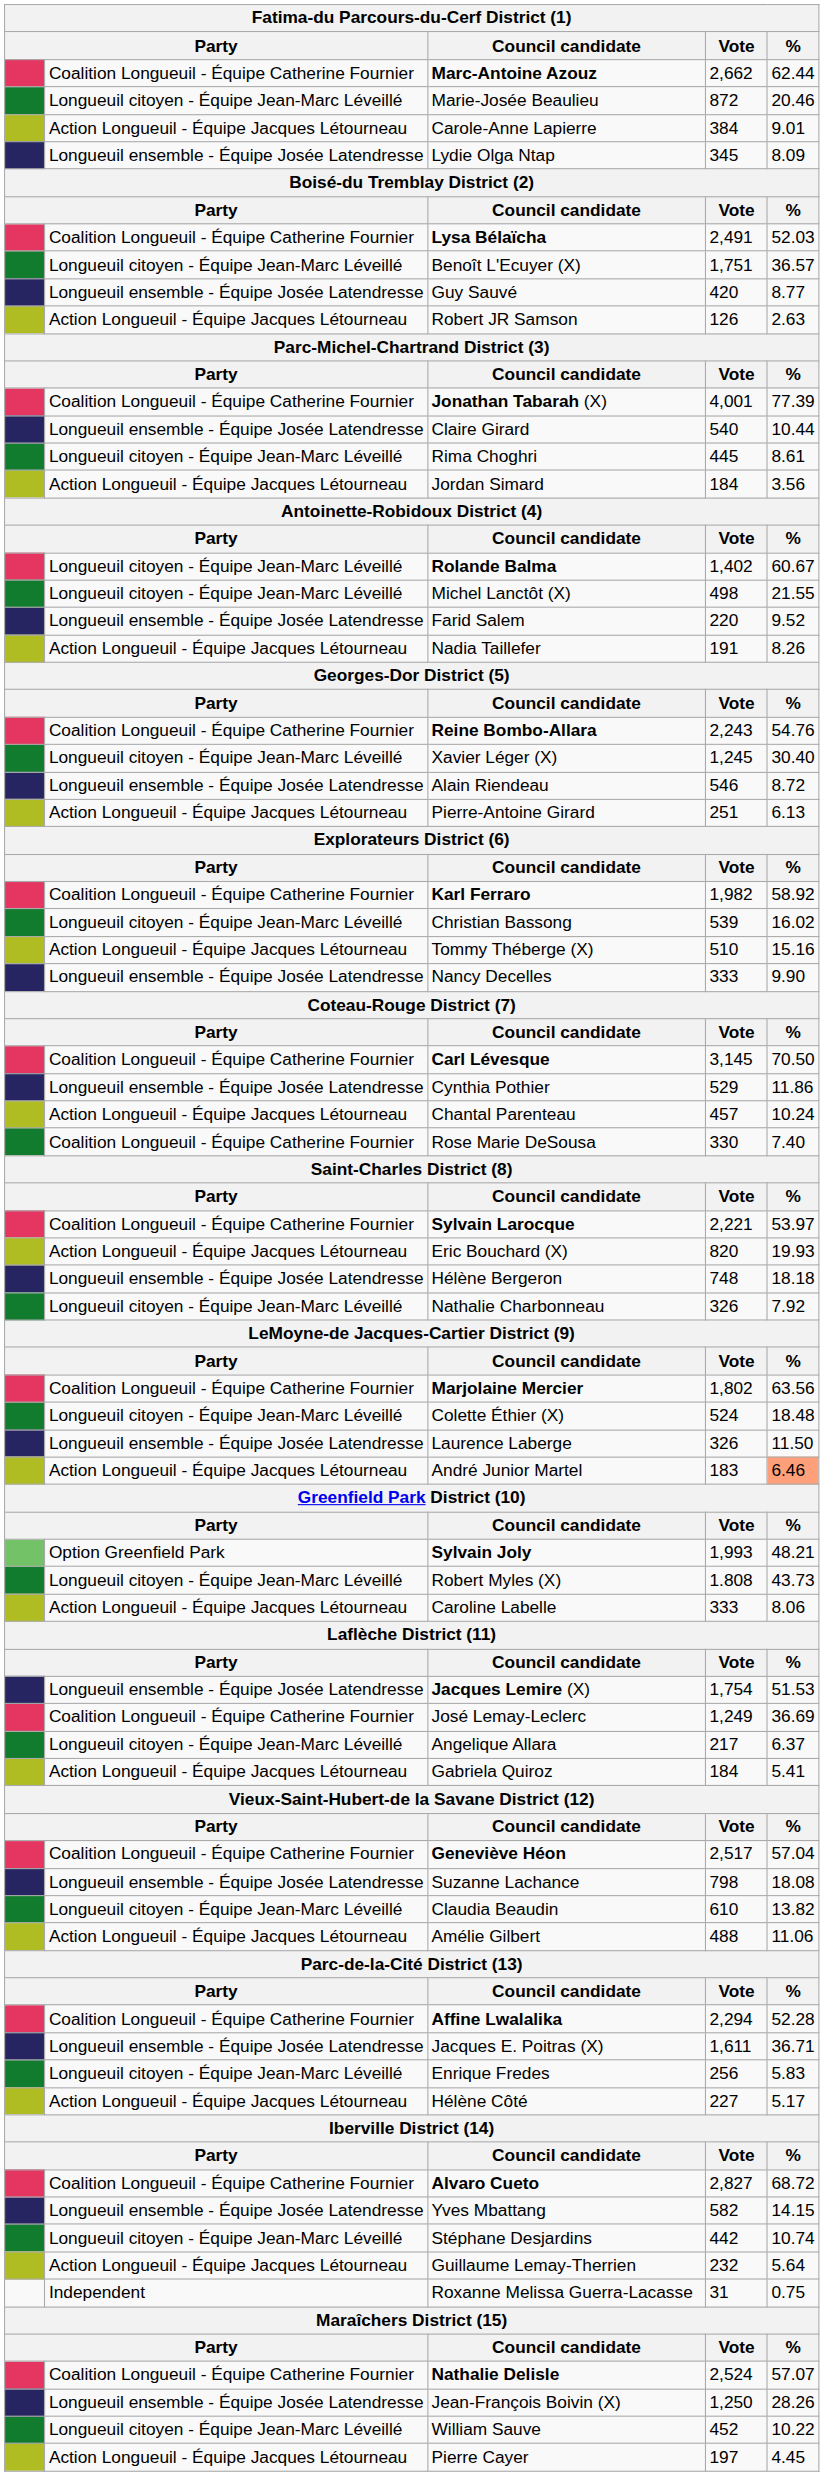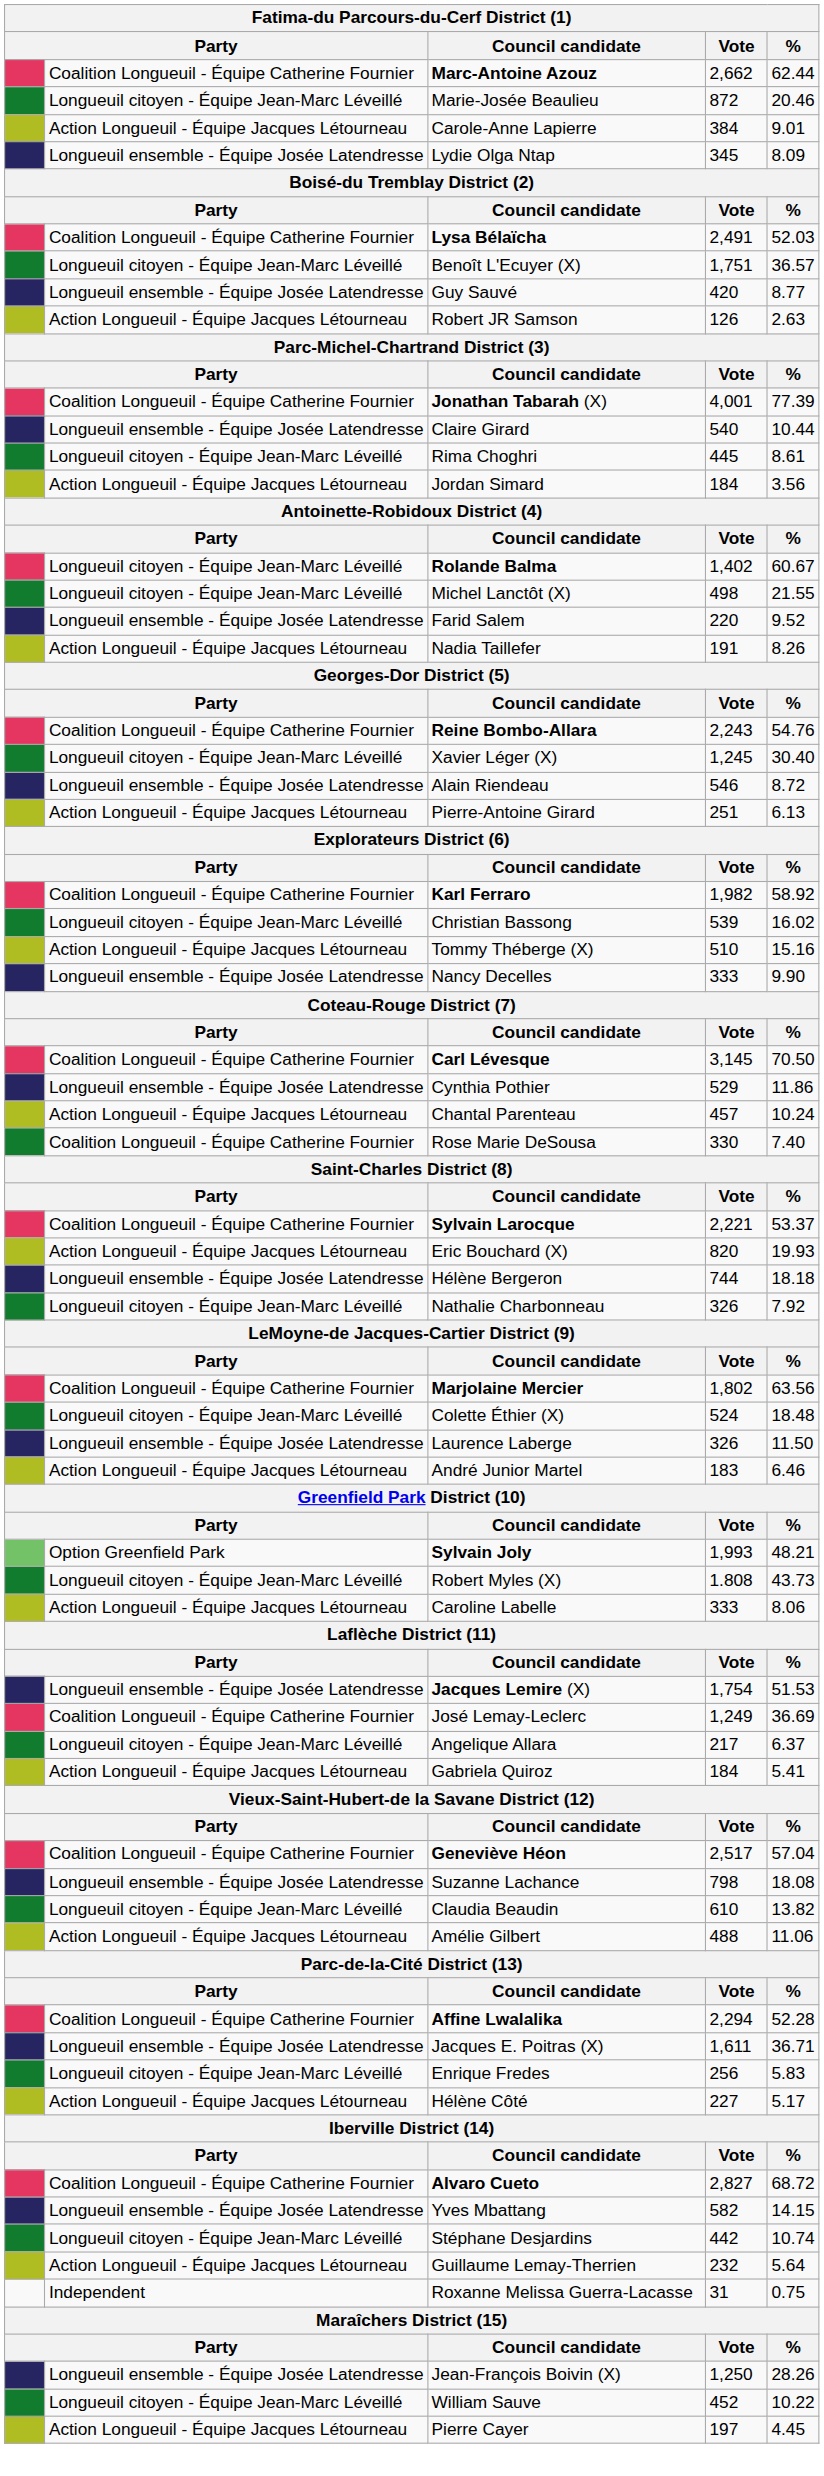 <table class="wikitable">
 <tr>
 <th colspan="5">Fatima-du Parcours-du-Cerf District (1)</th>
 </tr>
 <tr>
 <th bgcolor="#DDDDFF" width="230px" colspan="2">Party</th>
 <th bgcolor="#DDDDFF" width="250px">Council candidate</th>
 <th bgcolor="#DDDDFF" width="50px">Vote</th>
 <th bgcolor="#DDDDFF" width="30px">%</th>
 </tr>
 <tr>
 <td bgcolor=#e53561 width="30px"> </td>
 <td>Coalition Longueuil - Équipe Catherine Fournier</td>
 <td><strong>Marc-Antoine Azouz</strong></td>
 <td>2,662</td>
 <td>62.44</td>
 </tr>
 <tr>
 <td bgcolor=#117C2E width="30px"> </td>
 <td>Longueuil citoyen - Équipe Jean-Marc Léveillé</td>
 <td>Marie-Josée Beaulieu</td>
 <td>872</td>
 <td>20.46</td>
 </tr>
 <tr>
 <td bgcolor=#AFBD22  width="30px"> </td>
 <td>Action Longueuil - Équipe Jacques Létourneau</td>
 <td>Carole-Anne Lapierre</td>
 <td>384</td>
 <td>9.01</td>
 </tr>
 <tr>
 <td bgcolor=#262561 width="30px"> </td>
 <td>Longueuil ensemble - Équipe Josée Latendresse</td>
 <td>Lydie Olga Ntap</td>
 <td>345</td>
 <td>8.09</td>
 </tr>
 <tr>
 <th colspan="5">Boisé-du Tremblay District (2)</th>
 </tr>
 <tr>
 <th bgcolor="#DDDDFF" width="230px" colspan="2">Party</th>
 <th bgcolor="#DDDDFF" width="250px">Council candidate</th>
 <th bgcolor="#DDDDFF" width="50px">Vote</th>
 <th bgcolor="#DDDDFF" width="30px">%</th>
 </tr>
 <tr>
 <td bgcolor=#e53561 width="30px"> </td>
 <td>Coalition Longueuil - Équipe Catherine Fournier</td>
 <td><strong>Lysa Bélaïcha</strong></td>
 <td>2,491</td>
 <td>52.03</td>
 </tr>
 <tr>
 <td bgcolor=#117C2E width="30px"> </td>
 <td>Longueuil citoyen - Équipe Jean-Marc Léveillé</td>
 <td>Benoît L'Ecuyer (X)</td>
 <td>1,751</td>
 <td>36.57</td>
 </tr>
 <tr>
 <td bgcolor=#262561 width="30px"> </td>
 <td>Longueuil ensemble - Équipe Josée Latendresse</td>
 <td>Guy Sauvé</td>
 <td>420</td>
 <td>8.77</td>
 </tr>
 <tr>
 <td bgcolor=#AFBD22  width="30px"> </td>
 <td>Action Longueuil - Équipe Jacques Létourneau</td>
 <td>Robert JR Samson</td>
 <td>126</td>
 <td>2.63</td>
 </tr>
 <tr>
 <th colspan="5">Parc-Michel-Chartrand District (3)</th>
 </tr>
 <tr>
 <th bgcolor="#DDDDFF" width="230px" colspan="2">Party</th>
 <th bgcolor="#DDDDFF" width="250px">Council candidate</th>
 <th bgcolor="#DDDDFF" width="50px">Vote</th>
 <th bgcolor="#DDDDFF" width="30px">%</th>
 </tr>
 <tr>
 <td bgcolor=#e53561 width="30px"> </td>
 <td>Coalition Longueuil - Équipe Catherine Fournier</td>
 <td><strong>Jonathan Tabarah</strong> (X)</td>
 <td>4,001</td>
 <td>77.39</td>
 </tr>
 <tr>
 <td bgcolor=#262561 width="30px"> </td>
 <td>Longueuil ensemble - Équipe Josée Latendresse</td>
 <td>Claire Girard</td>
 <td>540</td>
 <td>10.44</td>
 </tr>
 <tr>
 <td bgcolor=#117C2E width="30px"> </td>
 <td>Longueuil citoyen - Équipe Jean-Marc Léveillé</td>
 <td>Rima Choghri</td>
 <td>445</td>
 <td>8.61</td>
 </tr>
 <tr>
 <td bgcolor=#AFBD22  width="30px"> </td>
 <td>Action Longueuil - Équipe Jacques Létourneau</td>
 <td>Jordan Simard</td>
 <td>184</td>
 <td>3.56</td>
 </tr>
 <tr>
 <th colspan="5">Antoinette-Robidoux District (4)</th>
 </tr>
 <tr>
 <th bgcolor="#DDDDFF" width="230px" colspan="2">Party</th>
 <th bgcolor="#DDDDFF" width="250px">Council candidate</th>
 <th bgcolor="#DDDDFF" width="50px">Vote</th>
 <th bgcolor="#DDDDFF" width="30px">%</th>
 </tr>
 <tr>
 <td bgcolor=#e53561 width="30px"> </td>
 <td>Longueuil citoyen - Équipe Jean-Marc Léveillé</td>
 <td><strong>Rolande Balma</strong></td>
 <td>1,402</td>
 <td>60.67</td>
 </tr>
 <tr>
 <td bgcolor=#117C2E width="30px"> </td>
 <td>Longueuil citoyen - Équipe Jean-Marc Léveillé</td>
 <td>Michel Lanctôt (X)</td>
 <td>498</td>
 <td>21.55</td>
 </tr>
 <tr>
 <td bgcolor=#262561 width="30px"> </td>
 <td>Longueuil ensemble - Équipe Josée Latendresse</td>
 <td>Farid Salem</td>
 <td>220</td>
 <td>9.52</td>
 </tr>
 <tr>
 <td bgcolor=#AFBD22  width="30px"> </td>
 <td>Action Longueuil - Équipe Jacques Létourneau</td>
 <td>Nadia Taillefer</td>
 <td>191</td>
 <td>8.26</td>
 </tr>
 <tr>
 <th colspan="5">Georges-Dor District (5)</th>
 </tr>
 <tr>
 <th bgcolor="#DDDDFF" width="230px" colspan="2">Party</th>
 <th bgcolor="#DDDDFF" width="250px">Council candidate</th>
 <th bgcolor="#DDDDFF" width="50px">Vote</th>
 <th bgcolor="#DDDDFF" width="30px">%</th>
 </tr>
 <tr>
 <td bgcolor=#e53561 width="30px"> </td>
 <td>Coalition Longueuil - Équipe Catherine Fournier</td>
 <td><strong>Reine Bombo-Allara</strong></td>
 <td>2,243</td>
 <td>54.76</td>
 </tr>
 <tr>
 <td bgcolor=#117C2E width="30px"> </td>
 <td>Longueuil citoyen - Équipe Jean-Marc Léveillé</td>
 <td>Xavier Léger (X)</td>
 <td>1,245</td>
 <td>30.40</td>
 </tr>
 <tr>
 <td bgcolor=#262561 width="30px"> </td>
 <td>Longueuil ensemble - Équipe Josée Latendresse</td>
 <td>Alain Riendeau</td>
 <td>546</td>
 <td>8.72</td>
 </tr>
 <tr>
 <td bgcolor=#AFBD22  width="30px"> </td>
 <td>Action Longueuil - Équipe Jacques Létourneau</td>
 <td>Pierre-Antoine Girard</td>
 <td>251</td>
 <td>6.13</td>
 </tr>
 <tr>
 <th colspan="5">Explorateurs District (6)</th>
 </tr>
 <tr>
 <th bgcolor="#DDDDFF" width="230px" colspan="2">Party</th>
 <th bgcolor="#DDDDFF" width="250px">Council candidate</th>
 <th bgcolor="#DDDDFF" width="50px">Vote</th>
 <th bgcolor="#DDDDFF" width="30px">%</th>
 </tr>
 <tr>
 <td bgcolor=#e53561 width="30px"> </td>
 <td>Coalition Longueuil - Équipe Catherine Fournier</td>
 <td><strong>Karl Ferraro</strong></td>
 <td>1,982</td>
 <td>58.92</td>
 </tr>
 <tr>
 <td bgcolor=#117C2E width="30px"> </td>
 <td>Longueuil citoyen - Équipe Jean-Marc Léveillé</td>
 <td>Christian Bassong</td>
 <td>539</td>
 <td>16.02</td>
 </tr>
 <tr>
 <td bgcolor=#AFBD22  width="30px"> </td>
 <td>Action Longueuil - Équipe Jacques Létourneau</td>
 <td>Tommy Théberge (X)</td>
 <td>510</td>
 <td>15.16</td>
 </tr>
 <tr>
 <td bgcolor=#262561 width="30px"> </td>
 <td>Longueuil ensemble - Équipe Josée Latendresse</td>
 <td>Nancy Decelles</td>
 <td>333</td>
 <td>9.90</td>
 </tr>
 <tr>
 <th colspan="5">Coteau-Rouge District (7)</th>
 </tr>
 <tr>
 <th bgcolor="#DDDDFF" width="230px" colspan="2">Party</th>
 <th bgcolor="#DDDDFF" width="250px">Council candidate</th>
 <th bgcolor="#DDDDFF" width="50px">Vote</th>
 <th bgcolor="#DDDDFF" width="30px">%</th>
 </tr>
 <tr>
 <td bgcolor=#e53561 width="30px"> </td>
 <td>Coalition Longueuil - Équipe Catherine Fournier</td>
 <td><strong>Carl Lévesque</strong></td>
 <td>3,145</td>
 <td>70.50</td>
 </tr>
 <tr>
 <td bgcolor=#262561 width="30px"> </td>
 <td>Longueuil ensemble - Équipe Josée Latendresse</td>
 <td>Cynthia Pothier</td>
 <td>529</td>
 <td>11.86</td>
 </tr>
 <tr>
 <td bgcolor=#AFBD22  width="30px"> </td>
 <td>Action Longueuil - Équipe Jacques Létourneau</td>
 <td>Chantal Parenteau</td>
 <td>457</td>
 <td>10.24</td>
 </tr>
 <tr>
 <td bgcolor=#117C2E width="30px"> </td>
 <td>Coalition Longueuil - Équipe Catherine Fournier</td>
 <td>Rose Marie DeSousa</td>
 <td>330</td>
 <td>7.40</td>
 </tr>
 <tr>
 <th colspan="5">Saint-Charles District (8)</th>
 </tr>
 <tr>
 <th bgcolor="#DDDDFF" width="230px" colspan="2">Party</th>
 <th bgcolor="#DDDDFF" width="250px">Council candidate</th>
 <th bgcolor="#DDDDFF" width="50px">Vote</th>
 <th bgcolor="#DDDDFF" width="30px">%</th>
 </tr>
 <tr>
 <td bgcolor=#e53561 width="30px"> </td>
 <td>Coalition Longueuil - Équipe Catherine Fournier</td>
 <td><strong>Sylvain Larocque</strong></td>
 <td>2,221</td>
-<td>53.97</td>
+<td>53.37</td>
 </tr>
 <tr>
 <td bgcolor=#AFBD22  width="30px"> </td>
 <td>Action Longueuil - Équipe Jacques Létourneau</td>
 <td>Eric Bouchard (X)</td>
 <td>820</td>
 <td>19.93</td>
 </tr>
 <tr>
 <td bgcolor=#262561 width="30px"> </td>
 <td>Longueuil ensemble - Équipe Josée Latendresse</td>
 <td>Hélène Bergeron</td>
-<td>748</td>
+<td>744</td>
 <td>18.18</td>
 </tr>
 <tr>
 <td bgcolor=#117C2E width="30px"> </td>
 <td>Longueuil citoyen - Équipe Jean-Marc Léveillé</td>
 <td>Nathalie Charbonneau</td>
 <td>326</td>
 <td>7.92</td>
 </tr>
 <tr>
 <th colspan="5">LeMoyne-de Jacques-Cartier District (9)</th>
 </tr>
 <tr>
 <th bgcolor="#DDDDFF" width="230px" colspan="2">Party</th>
 <th bgcolor="#DDDDFF" width="250px">Council candidate</th>
 <th bgcolor="#DDDDFF" width="50px">Vote</th>
 <th bgcolor="#DDDDFF" width="30px">%</th>
 </tr>
 <tr>
 <td bgcolor=#e53561 width="30px"> </td>
 <td>Coalition Longueuil - Équipe Catherine Fournier</td>
 <td><strong>Marjolaine Mercier</strong></td>
 <td>1,802</td>
 <td>63.56</td>
 </tr>
 <tr>
 <td bgcolor=#117C2E width="30px"> </td>
 <td>Longueuil citoyen - Équipe Jean-Marc Léveillé</td>
 <td>Colette Éthier (X)</td>
 <td>524</td>
 <td>18.48</td>
 </tr>
 <tr>
 <td bgcolor=#262561 width="30px"> </td>
 <td>Longueuil ensemble - Équipe Josée Latendresse</td>
 <td>Laurence Laberge</td>
 <td>326</td>
 <td>11.50</td>
 </tr>
 <tr>
 <td bgcolor=#AFBD22  width="30px"> </td>
 <td>Action Longueuil - Équipe Jacques Létourneau</td>
 <td>André Junior Martel</td>
 <td>183</td>
-<td style="background: lightsalmon;">6.46</td>
+<td>6.46</td>
 </tr>
 <tr>
 <th colspan="5"><a href='#'>Greenfield Park</a> District (10)</th>
 </tr>
 <tr>
 <th bgcolor="#DDDDFF" width="230px" colspan="2">Party</th>
 <th bgcolor="#DDDDFF" width="250px">Council candidate</th>
 <th bgcolor="#DDDDFF" width="50px">Vote</th>
 <th bgcolor="#DDDDFF" width="30px">%</th>
 </tr>
 <tr>
 <td bgcolor=#73c267 width="30px"> </td>
 <td>Option Greenfield Park</td>
 <td><strong>Sylvain Joly</strong></td>
 <td>1,993</td>
 <td>48.21</td>
 </tr>
 <tr>
 <td bgcolor=#117C2E width="30px"> </td>
 <td>Longueuil citoyen - Équipe Jean-Marc Léveillé</td>
 <td>Robert Myles (X)</td>
 <td>1.808</td>
 <td>43.73</td>
 </tr>
 <tr>
 <td bgcolor=#AFBD22  width="30px"> </td>
 <td>Action Longueuil - Équipe Jacques Létourneau</td>
 <td>Caroline Labelle</td>
 <td>333</td>
 <td>8.06</td>
 </tr>
 <tr>
 <th colspan="5">Laflèche District (11)</th>
 </tr>
 <tr>
 <th bgcolor="#DDDDFF" width="230px" colspan="2">Party</th>
 <th bgcolor="#DDDDFF" width="250px">Council candidate</th>
 <th bgcolor="#DDDDFF" width="50px">Vote</th>
 <th bgcolor="#DDDDFF" width="30px">%</th>
 </tr>
 <tr>
 <td bgcolor=#262561 width="30px"> </td>
 <td>Longueuil ensemble - Équipe Josée Latendresse</td>
 <td><strong>Jacques Lemire</strong> (X)</td>
 <td>1,754</td>
 <td>51.53</td>
 </tr>
 <tr>
 <td bgcolor=#e53561 width="30px"> </td>
 <td>Coalition Longueuil - Équipe Catherine Fournier</td>
 <td>José Lemay-Leclerc</td>
 <td>1,249</td>
 <td>36.69</td>
 </tr>
 <tr>
 <td bgcolor=#117C2E width="30px"> </td>
 <td>Longueuil citoyen - Équipe Jean-Marc Léveillé</td>
 <td>Angelique Allara</td>
 <td>217</td>
 <td>6.37</td>
 </tr>
 <tr>
 <td bgcolor=#AFBD22  width="30px"> </td>
 <td>Action Longueuil - Équipe Jacques Létourneau</td>
 <td>Gabriela Quiroz</td>
 <td>184</td>
 <td>5.41</td>
 </tr>
 <tr>
 <th colspan="5">Vieux-Saint-Hubert-de la Savane District (12)</th>
 </tr>
 <tr>
 <th bgcolor="#DDDDFF" width="230px" colspan="2">Party</th>
 <th bgcolor="#DDDDFF" width="250px">Council candidate</th>
 <th bgcolor="#DDDDFF" width="50px">Vote</th>
 <th bgcolor="#DDDDFF" width="30px">%</th>
 </tr>
 <tr>
 <td bgcolor=#e53561 width="30px"> </td>
 <td>Coalition Longueuil - Équipe Catherine Fournier</td>
 <td><strong>Geneviève Héon</strong></td>
 <td>2,517</td>
 <td>57.04</td>
 </tr>
 <tr>
 <td bgcolor=#262561 width="30px"> </td>
 <td>Longueuil ensemble - Équipe Josée Latendresse</td>
 <td>Suzanne Lachance</td>
 <td>798</td>
 <td>18.08</td>
 </tr>
 <tr>
 <td bgcolor=#117C2E width="30px"> </td>
 <td>Longueuil citoyen - Équipe Jean-Marc Léveillé</td>
 <td>Claudia Beaudin</td>
 <td>610</td>
 <td>13.82</td>
 </tr>
 <tr>
 <td bgcolor=#AFBD22  width="30px"> </td>
 <td>Action Longueuil - Équipe Jacques Létourneau</td>
 <td>Amélie Gilbert</td>
 <td>488</td>
 <td>11.06</td>
 </tr>
 <tr>
 <th colspan="5">Parc-de-la-Cité District (13)</th>
 </tr>
 <tr>
 <th bgcolor="#DDDDFF" width="230px" colspan="2">Party</th>
 <th bgcolor="#DDDDFF" width="250px">Council candidate</th>
 <th bgcolor="#DDDDFF" width="50px">Vote</th>
 <th bgcolor="#DDDDFF" width="30px">%</th>
 </tr>
 <tr>
 <td bgcolor=#e53561 width="30px"> </td>
 <td>Coalition Longueuil - Équipe Catherine Fournier</td>
 <td><strong>Affine Lwalalika</strong></td>
 <td>2,294</td>
 <td>52.28</td>
 </tr>
 <tr>
 <td bgcolor=#262561 width="30px"> </td>
 <td>Longueuil ensemble - Équipe Josée Latendresse</td>
 <td>Jacques E. Poitras (X)</td>
 <td>1,611</td>
 <td>36.71</td>
 </tr>
 <tr>
 <td bgcolor=#117C2E width="30px"> </td>
 <td>Longueuil citoyen - Équipe Jean-Marc Léveillé</td>
 <td>Enrique Fredes</td>
 <td>256</td>
 <td>5.83</td>
 </tr>
 <tr>
 <td bgcolor=#AFBD22  width="30px"> </td>
 <td>Action Longueuil - Équipe Jacques Létourneau</td>
 <td>Hélène Côté</td>
 <td>227</td>
 <td>5.17</td>
 </tr>
 <tr>
 <th colspan="5">Iberville District (14)</th>
 </tr>
 <tr>
 <th bgcolor="#DDDDFF" width="230px" colspan="2">Party</th>
 <th bgcolor="#DDDDFF" width="250px">Council candidate</th>
 <th bgcolor="#DDDDFF" width="50px">Vote</th>
 <th bgcolor="#DDDDFF" width="30px">%</th>
 </tr>
 <tr>
 <td bgcolor=#e53561 width="30px"> </td>
 <td>Coalition Longueuil - Équipe Catherine Fournier</td>
 <td><strong>Alvaro Cueto</strong></td>
 <td>2,827</td>
 <td>68.72</td>
 </tr>
 <tr>
 <td bgcolor=#262561 width="30px"> </td>
 <td>Longueuil ensemble - Équipe Josée Latendresse</td>
 <td>Yves Mbattang</td>
 <td>582</td>
 <td>14.15</td>
 </tr>
 <tr>
 <td bgcolor=#117C2E width="30px"> </td>
 <td>Longueuil citoyen - Équipe Jean-Marc Léveillé</td>
 <td>Stéphane Desjardins</td>
 <td>442</td>
 <td>10.74</td>
 </tr>
 <tr>
 <td bgcolor=#AFBD22  width="30px"> </td>
 <td>Action Longueuil - Équipe Jacques Létourneau</td>
 <td>Guillaume Lemay-Therrien</td>
 <td>232</td>
 <td>5.64</td>
 </tr>
 <tr>
 <td> </td>
 <td>Independent</td>
 <td>Roxanne Melissa Guerra-Lacasse</td>
 <td>31</td>
 <td>0.75</td>
 </tr>
 <tr>
 <th colspan="5">Maraîchers District (15)</th>
 </tr>
 <tr>
 <th bgcolor="#DDDDFF" width="230px" colspan="2">Party</th>
 <th bgcolor="#DDDDFF" width="250px">Council candidate</th>
 <th bgcolor="#DDDDFF" width="50px">Vote</th>
 <th bgcolor="#DDDDFF" width="30px">%</th>
 </tr>
 <tr>
-<td bgcolor=#e53561 width="30px"> </td>
-<td>Coalition Longueuil - Équipe Catherine Fournier</td>
-<td><strong>Nathalie Delisle</strong></td>
-<td>2,524</td>
-<td>57.07</td>
-</tr>
-<tr>
 <td bgcolor=#262561 width="30px"> </td>
 <td>Longueuil ensemble - Équipe Josée Latendresse</td>
 <td>Jean-François Boivin (X)</td>
 <td>1,250</td>
 <td>28.26</td>
 </tr>
 <tr>
 <td bgcolor=#117C2E width="30px"> </td>
 <td>Longueuil citoyen - Équipe Jean-Marc Léveillé</td>
 <td>William Sauve</td>
 <td>452</td>
 <td>10.22</td>
 </tr>
 <tr>
 <td bgcolor=#AFBD22  width="30px"> </td>
 <td>Action Longueuil - Équipe Jacques Létourneau</td>
 <td>Pierre Cayer</td>
 <td>197</td>
 <td>4.45</td>
 </tr>
 </table>
